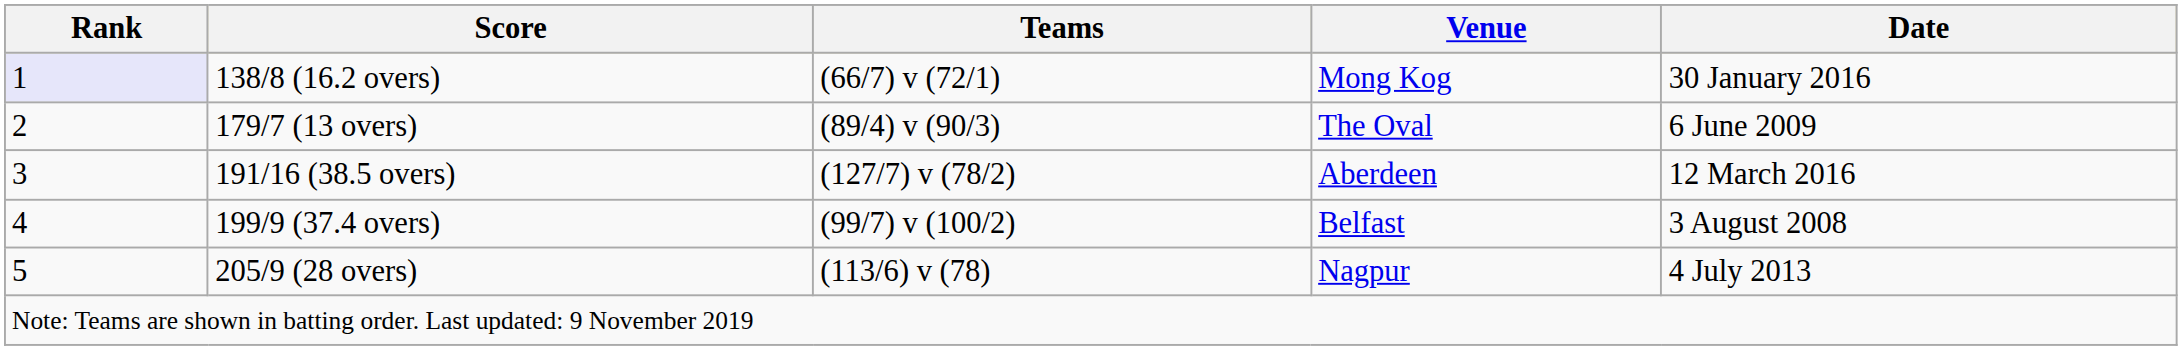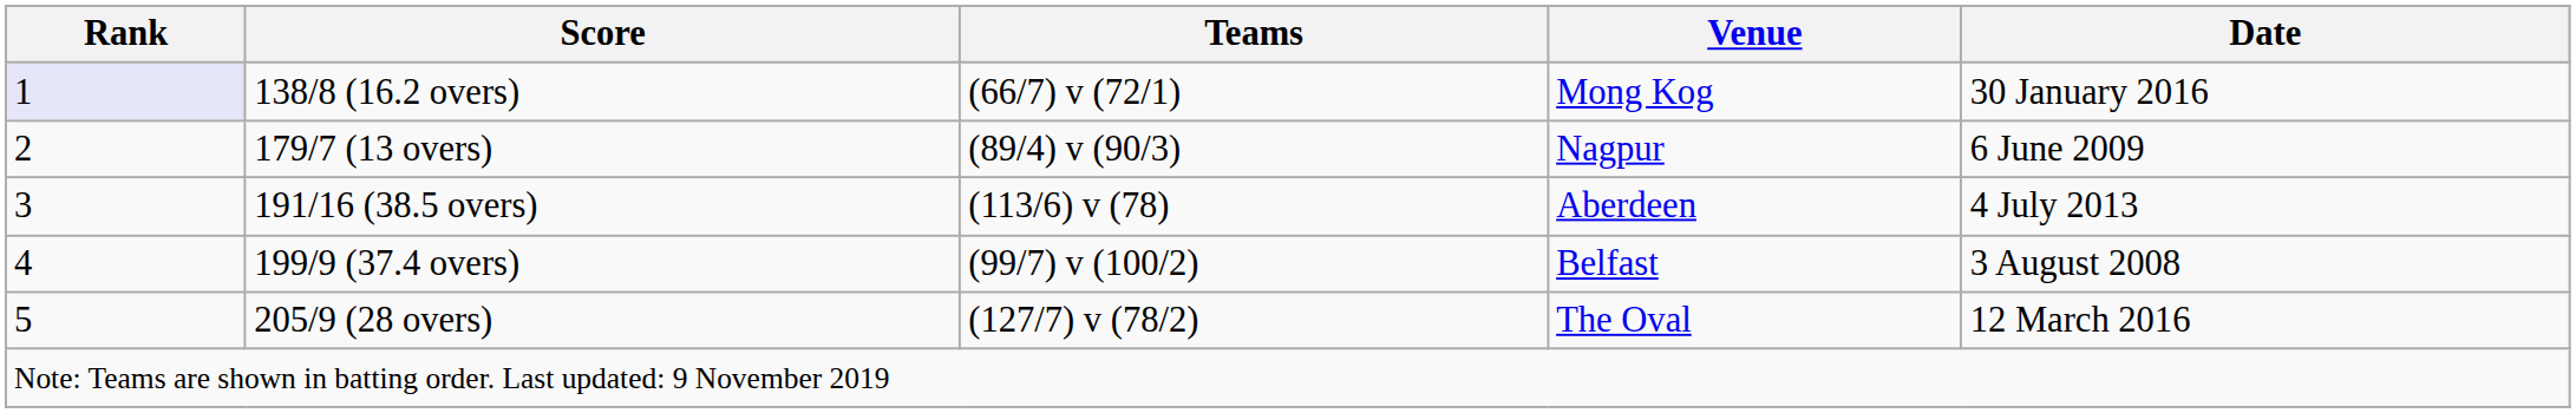 <table class="wikitable" style="width:90%;">
 <tr style="background:#bdb76b;">
 <th>Rank</th>
 <th>Score</th>
 <th>Teams</th>
 <th><a href='#'>Venue</a></th>
 <th>Date</th>
 </tr>
 <tr>
 <td style="background: lavender;">1</td>
 <td>138/8 (16.2 overs)</td>
 <td> (66/7) v  (72/1)</td>
 <td><a href='#'>Mong Kog</a></td>
 <td>30 January 2016</td>
 </tr>
 <tr>
 <td>2</td>
 <td>179/7 (13 overs)</td>
 <td> (89/4) v  (90/3)</td>
-<td><a href='#'>The Oval</a></td>
+<td><a href='#'>Nagpur</a></td>
 <td>6 June 2009</td>
 </tr>
 <tr>
 <td>3</td>
 <td>191/16 (38.5 overs)</td>
-<td> (127/7) v  (78/2)</td>
+<td> (113/6) v  (78)</td>
 <td><a href='#'>Aberdeen</a></td>
-<td>12 March 2016</td>
+<td>4 July 2013</td>
 </tr>
 <tr>
 <td>4</td>
 <td>199/9 (37.4 overs)</td>
 <td> (99/7) v  (100/2)</td>
 <td><a href='#'>Belfast</a></td>
 <td>3 August 2008</td>
 </tr>
 <tr>
 <td>5</td>
 <td>205/9 (28 overs)</td>
-<td> (113/6) v  (78)</td>
-<td><a href='#'>Nagpur</a></td>
-<td>4 July 2013</td>
+<td> (127/7) v  (78/2)</td>
+<td><a href='#'>The Oval</a></td>
+<td>12 March 2016</td>
 </tr>
 <tr>
 <td colspan=5><small>Note: Teams are shown in batting order. Last updated: 9 November 2019</small></td>
 </tr>
 </table>
